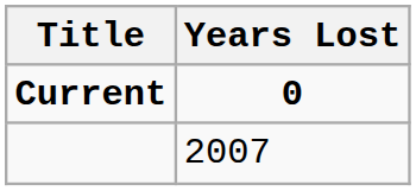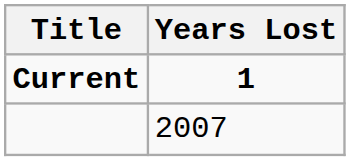 <table class="wikitable">
 <tr>
 <th>Title</th>
 <th>Years Lost</th>
 </tr>
 <tr>
 <td align="center"><strong>Current</strong></td>
-<td align="center"><strong>0</strong></td>
+<td align="center"><strong>1</strong></td>
 </tr>
 <tr>
 <td> </td>
 <td>2007</td>
 </tr>
 </table>
